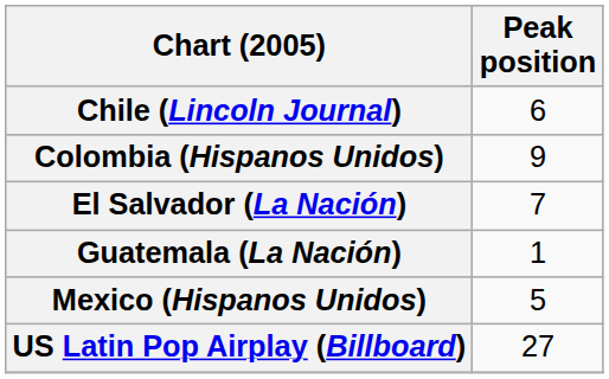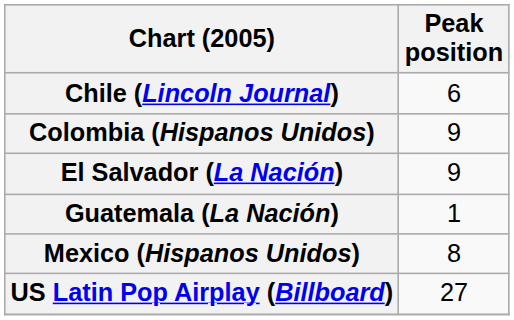 <table class="wikitable sortable plainrowheaders" style="text-align:center">
 <tr>
 <th scope="col">Chart (2005)</th>
 <th scope="col">Peak<br> position</th>
 </tr>
 <tr>
 <th scope="row">Chile (<em><a href='#'>Lincoln Journal</a></em>)</th>
 <td style="text-align:center;">6</td>
 </tr>
 <tr>
 <th scope="row">Colombia (<em>Hispanos Unidos</em>)</th>
 <td style="text-align:center;">9</td>
 </tr>
 <tr>
 <th scope="row">El Salvador (<em><a href='#'>La Nación</a></em>)</th>
-<td style="text-align:center;">7</td>
+<td style="text-align:center;">9</td>
 </tr>
 <tr>
 <th scope="row">Guatemala (<em>La Nación</em>)</th>
 <td style="text-align:center;">1</td>
 </tr>
 <tr>
 <th scope="row">Mexico (<em>Hispanos Unidos</em>)</th>
-<td style="text-align:center;">5</td>
+<td style="text-align:center;">8</td>
 </tr>
 <tr>
 <th scope="row">US <a href='#'>Latin Pop Airplay</a> (<em><a href='#'>Billboard</a></em>)</th>
 <td style="text-align:center;">27</td>
 </tr>
 <tr>
 </tr>
 </table>
